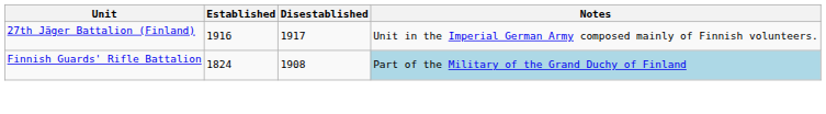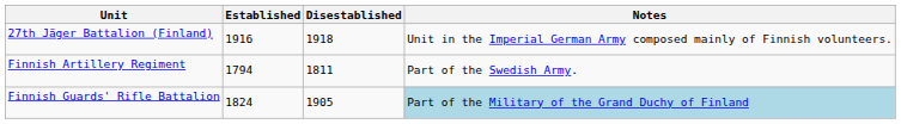 <table class="wikitable sortable">
 <tr>
 <th>Unit</th>
 <th>Established</th>
 <th>Disestablished</th>
 <th>Notes</th>
 </tr>
 <tr>
 <td><a href='#'>27th Jäger Battalion (Finland)</a><br><br></td>
 <td>1916</td>
-<td>1917</td>
+<td>1918</td>
 <td>Unit in the <a href='#'>Imperial German Army</a> composed mainly of Finnish volunteers.</td>
+</tr>
+<tr>
+<td><a href='#'>Finnish Artillery Regiment</a><br><br></td>
+<td>1794</td>
+<td>1811</td>
+<td>Part of the <a href='#'>Swedish Army</a>.</td>
 </tr>
 <tr>
 <td><a href='#'>Finnish Guards' Rifle Battalion</a><br><br></td>
 <td>1824</td>
-<td>1908</td>
+<td>1905</td>
 <td style="background: lightblue;">Part of the <a href='#'>Military of the Grand Duchy of Finland</a></td>
 </tr>
 </table>
